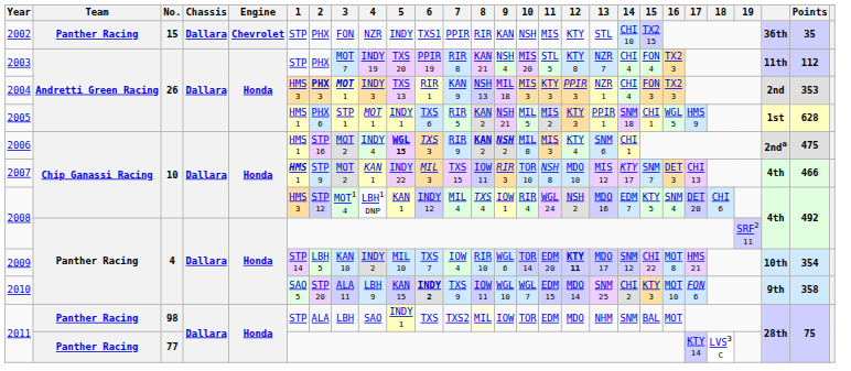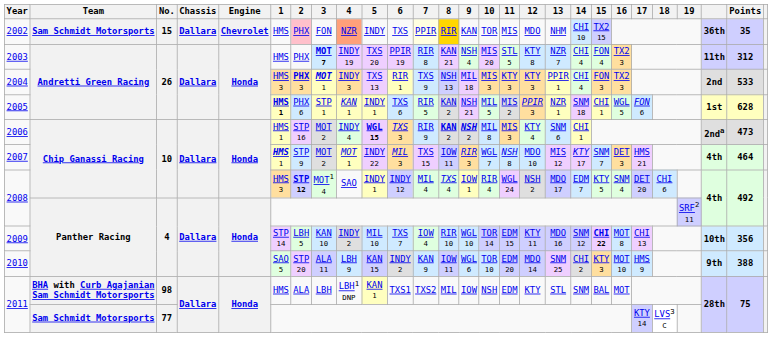 <table class="wikitable" style="text-align:center; font-size:85%">
 <tr>
 <th scope="col">Year</th>
 <th scope="col">Team</th>
 <th scope="col">No.</th>
 <th scope="col">Chassis</th>
 <th scope="col">Engine</th>
 <th scope="col">1</th>
 <th scope="col">2</th>
 <th scope="col">3</th>
 <th scope="col">4</th>
 <th scope="col">5</th>
 <th scope="col">6</th>
 <th scope="col">7</th>
 <th scope="col">8</th>
 <th scope="col">9</th>
 <th scope="col">10</th>
 <th scope="col">11</th>
 <th scope="col">12</th>
 <th scope="col">13</th>
 <th scope="col">14</th>
 <th scope="col">15</th>
 <th scope="col">16</th>
 <th scope="col">17</th>
 <th scope="col">18</th>
 <th scope="col">19</th>
 <th scope="col"></th>
 <th scope="col">Points</th>
 <th scope="col"></th>
 </tr>
 <tr>
 <td><a href='#'>2002</a></td>
-<th nowrap><a href='#'>Panther Racing</a></th>
+<th nowrap><a href='#'>Sam Schmidt Motorsports</a></th>
 <th>15</th>
 <th><a href='#'>Dallara</a></th>
 <th><a href='#'>Chevrolet</a></th>
-<td><a href='#'>STP</a></td>
-<td><a href='#'>PHX</a></td>
+<td><a href='#'>HMS</a></td>
+<td style="background: pink;"><a href='#'>PHX</a></td>
 <td><a href='#'>FON</a></td>
-<td><a href='#'>NZR</a></td>
+<td style="background: lightsalmon;"><a href='#'>NZR</a></td>
 <td><a href='#'>INDY</a></td>
-<td><a href='#'>TXS1</a></td>
-<td><a href='#'>PPIR</a></td>
-<td><a href='#'>RIR</a></td>
+<td><a href='#'>TXS</a></td>
+<td style="background: lightyellow;"><a href='#'>PPIR</a></td>
+<td style="background: gold;"><a href='#'>RIR</a></td>
 <td><a href='#'>KAN</a></td>
-<td><a href='#'>NSH</a></td>
+<td><a href='#'>TOR</a></td>
 <td><a href='#'>MIS</a></td>
-<td><a href='#'>KTY</a></td>
-<td><a href='#'>STL</a></td>
+<td><a href='#'>MDO</a></td>
+<td><a href='#'>NHM</a></td>
 <td style="background:#cfeaff;"><a href='#'>CHI</a><br><small>10</small></td>
 <td style="background:#cfcfff;"><a href='#'>TX2</a><br><small>15</small></td>
 <td colspan=4></td>
 <td style="background:#cfcfff;"><strong>36th</strong></td>
 <td style="background:#cfcfff;"><strong>35</strong></td>
 <th scope="row"></th>
 </tr>
 <tr>
 <td><a href='#'>2003</a></td>
 <th rowspan=3 nowrap><a href='#'>Andretti Green Racing</a></th>
 <th rowspan=3>26</th>
 <th rowspan=3><a href='#'>Dallara</a></th>
 <th rowspan=3><a href='#'>Honda</a></th>
-<td><a href='#'>STP</a></td>
+<td><a href='#'>HMS</a></td>
 <td><a href='#'>PHX</a></td>
-<td style="background:#cfeaff;"><a href='#'>MOT</a><br><small>7</small></td>
+<td style="background:#cfeaff;"><strong><a href='#'>MOT</a><br><small>7</small></strong></td>
 <td style="background:#efcfff;"><a href='#'>INDY</a><br><small>19</small></td>
 <td style="background:#efcfff;"><a href='#'>TXS</a><br><small>20</small></td>
 <td style="background:#efcfff;"><a href='#'>PPIR</a><br><small>19</small></td>
 <td style="background:#cfeaff;"><a href='#'>RIR</a><br><small>8</small></td>
 <td style="background:#efcfff;"><a href='#'>KAN</a><br><small>21</small></td>
 <td style="background:#dfffdf;"><a href='#'>NSH</a><br><small>4</small></td>
 <td style="background:#efcfff;"><a href='#'>MIS</a><br><small>20</small></td>
 <td style="background:#dfffdf;"><a href='#'>STL</a><br><small>5</small></td>
 <td style="background:#cfeaff;"><a href='#'>KTY</a><br><small>8</small></td>
 <td style="background:#cfeaff;"><a href='#'>NZR</a><br><small>7</small></td>
 <td style="background:#dfffdf;"><a href='#'>CHI</a><br><small>4</small></td>
 <td style="background:#dfffdf;"><a href='#'>FON</a><br><small>4</small></td>
 <td style="background:#ffdf9f;"><a href='#'>TX2</a><br><small>3</small></td>
 <td colspan=3></td>
 <td style="background:#cfcfff;"><strong>11th</strong></td>
-<td style="background:#cfcfff;"><strong>112</strong></td>
+<td style="background:#cfcfff;"><strong>312</strong></td>
 <th scope="row"></th>
 </tr>
 <tr>
 <td><a href='#'>2004</a></td>
 <td style="background:#ffdf9f;"><a href='#'>HMS</a><br><small>3</small></td>
 <td style="background:#ffdf9f;"><strong><a href='#'>PHX</a></strong><br><small>3</small></td>
 <td style="background:#ffffbf;"><strong><em><a href='#'>MOT</a></em></strong><br><small>1</small></td>
 <td style="background:#ffdf9f;"><a href='#'>INDY</a><br><small>3</small></td>
 <td style="background:#efcfff;"><a href='#'>TXS</a><br><small>13</small></td>
 <td style="background:#ffffbf;"><a href='#'>RIR</a><br><small>1</small></td>
-<td style="background:#cfeaff;"><a href='#'>KAN</a><br><small>9</small></td>
+<td style="background:#cfeaff;"><a href='#'>TXS</a><br><small>9</small></td>
 <td style="background:#cfcfff;"><a href='#'>NSH</a><br><small>13</small></td>
 <td style="background:#efcfff;"><a href='#'>MIL</a><br><small>18</small></td>
 <td style="background:#ffdf9f;"><a href='#'>MIS</a><br><small>3</small></td>
 <td style="background:#ffdf9f;"><a href='#'>KTY</a><br><small>3</small></td>
-<td style="background:#ffdf9f;"><em><a href='#'>PPIR</a></em><br><small>3</small></td>
-<td style="background:#ffffbf;"><a href='#'>NZR</a><br><small>1</small></td>
+<td style="background:#ffdf9f;"><a href='#'>KTY</a><br><small>3</small></td>
+<td style="background:#ffffbf;"><a href='#'>PPIR</a><br><small>1</small></td>
 <td style="background:#dfffdf;"><a href='#'>CHI</a><br><small>4</small></td>
 <td style="background:#ffdf9f;"><a href='#'>FON</a><br><small>3</small></td>
 <td style="background:#ffdf9f;"><a href='#'>TX2</a><br><small>3</small></td>
 <td colspan=3></td>
 <td style="background:#dfdfdf;"><strong>2nd</strong></td>
-<td style="background:#dfdfdf;"><strong>353</strong></td>
+<td style="background:#dfdfdf;"><strong>533</strong></td>
 <th scope="row"></th>
 </tr>
 <tr>
 <td><a href='#'>2005</a></td>
-<td style="background:#ffffbf;"><a href='#'>HMS</a><br><small>1</small></td>
+<td style="background:#ffffbf;"><strong><a href='#'>HMS</a><br><small>1</small></strong></td>
 <td style="background:#cfeaff;"><a href='#'>PHX</a><br><small>6</small></td>
 <td style="background:#ffffbf;"><a href='#'>STP</a><br><small>1</small></td>
-<td style="background:#ffffbf;"><em><a href='#'>MOT</a></em><br><small>1</small></td>
+<td style="background:#ffffbf;"><em><a href='#'>KAN</a></em><br><small>1</small></td>
 <td style="background:#ffffbf;"><a href='#'>INDY</a><br><small>1</small></td>
 <td style="background:#cfeaff;"><a href='#'>TXS</a><br><small>6</small></td>
 <td style="background:#dfffdf;"><a href='#'>RIR</a><br><small>5</small></td>
 <td style="background:#dfdfdf;"><a href='#'>KAN</a><br><small>2</small></td>
 <td style="background:#efcfff;"><a href='#'>NSH</a><br><small>21</small></td>
 <td style="background:#dfffdf;"><a href='#'>MIL</a><br><small>5</small></td>
 <td style="background:#dfdfdf;"><a href='#'>MIS</a><br><small>2</small></td>
-<td style="background:#ffdf9f;"><a href='#'>KTY</a><br><small>3</small></td>
-<td style="background:#ffffbf;"><a href='#'>PPIR</a><br><small>1</small></td>
+<td style="background:#ffdf9f;"><em><a href='#'>PPIR</a></em><br><small>3</small></td>
+<td style="background:#ffffbf;"><a href='#'>NZR</a><br><small>1</small></td>
 <td style="background:#efcfff;"><a href='#'>SNM</a><br><small>18</small></td>
 <td style="background:#ffffbf;"><a href='#'>CHI</a><br><small>1</small></td>
 <td style="background:#dfffdf;"><a href='#'>WGL</a><br><small>5</small></td>
-<td style="background:#cfeaff;"><a href='#'>HMS</a><br><small>9</small></td>
+<td style="background:#cfeaff;"><em><a href='#'>FON</a></em><br><small>6</small></td>
 <td colspan=2></td>
 <td style="background:#ffffbf;"><strong>1st</strong></td>
 <td style="background:#ffffbf;"><strong>628</strong></td>
 <th scope="row"></th>
 </tr>
 <tr>
 <td><a href='#'>2006</a></td>
 <th rowspan=3 nowrap><a href='#'>Chip Ganassi Racing</a></th>
 <th rowspan=3>10</th>
 <th rowspan=3><a href='#'>Dallara</a></th>
 <th rowspan=3><a href='#'>Honda</a></th>
 <td style="background:#ffffbf;"><a href='#'>HMS</a><br><small>1</small></td>
 <td style="background:#efcfff;"><a href='#'>STP</a><br><small>16</small></td>
 <td style="background:#dfdfdf;"><a href='#'>MOT</a><br><small>2</small></td>
 <td style="background:#dfffdf;"><a href='#'>INDY</a><br><small>4</small></td>
 <td style="background:#efcfff;"><strong><a href='#'>WGL</a><br><small>15</small></strong></td>
 <td style="background:#ffdf9f;"><em><a href='#'>TXS</a></em><br><small>3</small></td>
 <td style="background:#cfeaff;"><a href='#'>RIR</a><br><small>9</small></td>
 <td style="background:#dfdfdf;"><strong><a href='#'>KAN</a></strong><br><small>2</small></td>
 <td style="background:#dfdfdf;"><strong><em><a href='#'>NSH</a></em></strong><br><small>2</small></td>
 <td style="background:#cfeaff;"><a href='#'>MIL</a><br><small>8</small></td>
 <td style="background:#ffdf9f;"><a href='#'>MIS</a><br><small>3</small></td>
 <td style="background:#dfffdf;"><a href='#'>KTY</a><br><small>4</small></td>
 <td style="background:#cfeaff;"><a href='#'>SNM</a><br><small>6</small></td>
 <td style="background:#ffffbf;"><a href='#'>CHI</a><br><small>1</small></td>
 <td colspan=5></td>
 <td style="background:#dfdfdf;"><strong>2nd<sup>a</sup></strong></td>
-<td style="background:#dfdfdf;"><strong>475</strong></td>
+<td style="background:#dfdfdf;"><strong>473</strong></td>
 <th scope="row"></th>
 </tr>
 <tr>
 <td><a href='#'>2007</a></td>
 <td style="background:#ffffbf;"><strong><em><a href='#'>HMS</a></em></strong><br><small>1</small></td>
 <td style="background:#cfeaff;"><a href='#'>STP</a><br><small>9</small></td>
 <td style="background:#dfdfdf;"><a href='#'>MOT</a><br><small>2</small></td>
-<td style="background:#ffffbf;"><em><a href='#'>KAN</a></em><br><small>1</small></td>
+<td style="background:#ffffbf;"><em><a href='#'>MOT</a></em><br><small>1</small></td>
 <td style="background:#efcfff;"><a href='#'>INDY</a><br><small>22</small></td>
 <td style="background:#ffdf9f;"><em><a href='#'>MIL</a></em><br><small>3</small></td>
 <td style="background:#efcfff;"><a href='#'>TXS</a><br><small>15</small></td>
 <td style="background:#cfcfff;"><a href='#'>IOW</a><br><small>11</small></td>
 <td style="background:#ffdf9f;"><em><a href='#'>RIR</a></em><br><small>3</small></td>
-<td style="background:#cfeaff;"><a href='#'>TOR</a><br><small>10</small></td>
+<td style="background:#cfeaff;"><a href='#'>WGL</a><br><small>7</small></td>
 <td style="background:#cfeaff;"><em><a href='#'>NSH</a></em><br><small>8</small></td>
 <td style="background:#cfeaff;"><a href='#'>MDO</a><br><small>10</small></td>
 <td style="background:#efcfff;"><a href='#'>MIS</a><br><small>12</small></td>
 <td style="background:#efcfff;"><em><a href='#'>KTY</a></em><br><small>17</small></td>
 <td style="background:#cfeaff;"><a href='#'>SNM</a><br><small>7</small></td>
 <td style="background:#ffdf9f;"><a href='#'>DET</a><br><small>3</small></td>
-<td style="background:#efcfff;"><a href='#'>CHI</a><br><small>13</small></td>
+<td style="background:#efcfff;"><a href='#'>HMS</a><br><small>21</small></td>
 <td colspan=2></td>
 <td style="background:#dfffdf;"><strong>4th</strong></td>
-<td style="background:#dfffdf;"><strong>466</strong></td>
+<td style="background:#dfffdf;"><strong>464</strong></td>
 <th scope="row"></th>
 </tr>
 <tr>
 <td rowspan=2><a href='#'>2008</a></td>
 <td style="background:#ffdf9f;"><a href='#'>HMS</a><br><small>3</small></td>
-<td style="background:#cfcfff;"><a href='#'>STP</a><br><small>12</small></td>
+<td style="background:#cfcfff;"><strong><a href='#'>STP</a><br><small>12</small></strong></td>
 <td style="background:#dfffdf;"><a href='#'>MOT</a><sup>1</sup><br><small>4</small></td>
-<td><a href='#'>LBH</a><sup>1</sup><br><small>DNP</small></td>
-<td style="background:#ffffbf;"><a href='#'>KAN</a><br><small>1</small></td>
+<td><a href='#'>SAO</a></td>
+<td style="background:#ffffbf;"><a href='#'>INDY</a><br><small>1</small></td>
 <td style="background:#cfcfff;"><a href='#'>INDY</a><br><small>12</small></td>
 <td style="background:#dfffdf;"><a href='#'>MIL</a><br><small>4</small></td>
 <td style="background:#dfffdf;"><em><a href='#'>TXS</a></em><br><small>4</small></td>
 <td style="background:#ffffbf;"><a href='#'>IOW</a><br><small>1</small></td>
 <td style="background:#dfffdf;"><a href='#'>RIR</a><br><small>4</small></td>
 <td style="background:#efcfff;"><a href='#'>WGL</a><br><small>24</small></td>
 <td style="background:#dfdfdf;"><a href='#'>NSH</a><br><small>2</small></td>
-<td style="background:#cfcfff;"><a href='#'>MDO</a><br><small>16</small></td>
+<td style="background:#cfcfff;"><a href='#'>MDO</a><br><small>17</small></td>
 <td style="background:#cfeaff;"><a href='#'>EDM</a><br><small>7</small></td>
 <td style="background:#dfffdf;"><a href='#'>KTY</a><br><small>5</small></td>
 <td style="background:#dfffdf;"><a href='#'>SNM</a><br><small>4</small></td>
 <td style="background:#cfcfff;"><a href='#'>DET</a><br><small>20</small></td>
 <td style="background:#cfeaff;"><a href='#'>CHI</a><br><small>6</small></td>
 <td></td>
 <td rowspan="2" style="background:#dfffdf;"><strong>4th</strong></td>
 <td rowspan="2" style="background:#dfffdf;"><strong>492</strong></td>
 <th rowspan="2" scope="row"></th>
 </tr>
 <tr>
 <th rowspan=3 nowrap>Panther Racing</th>
 <th rowspan=3>4</th>
 <th rowspan=3><a href='#'>Dallara</a></th>
 <th rowspan=3><a href='#'>Honda</a></th>
 <td colspan=18></td>
 <td style="background:#cfcfff;"><a href='#'>SRF</a><sup>2</sup><br><small>11</small></td>
 </tr>
 <tr>
 <td><a href='#'>2009</a></td>
 <td style="background:#efcfff;"><a href='#'>STP</a><br><small>14</small></td>
 <td style="background:#dfffdf;"><a href='#'>LBH</a><br><small>5</small></td>
 <td style="background:#cfeaff;"><a href='#'>KAN</a><br><small>10</small></td>
 <td style="background:#dfdfdf;"><a href='#'>INDY</a><br><small>2</small></td>
 <td style="background:#cfeaff;"><a href='#'>MIL</a><br><small>10</small></td>
 <td style="background:#cfeaff;"><a href='#'>TXS</a><br><small>7</small></td>
 <td style="background:#dfffdf;"><a href='#'>IOW</a><br><small>4</small></td>
 <td style="background:#cfeaff;"><a href='#'>RIR</a><br><small>10</small></td>
-<td style="background:#cfeaff;"><a href='#'>WGL</a><br><small>6</small></td>
+<td style="background:#cfeaff;"><a href='#'>WGL</a><br><small>10</small></td>
 <td style="background:#cfcfff;"><a href='#'>TOR</a><br><small>14</small></td>
-<td style="background:#cfcfff;"><a href='#'>EDM</a><br><small>20</small></td>
-<td style="background:#cfcfff;"><strong><a href='#'>KTY</a><br><small>11</small></strong></td>
-<td style="background:#cfcfff;"><a href='#'>MDO</a><br><small>17</small></td>
+<td style="background:#cfcfff;"><a href='#'>EDM</a><br><small>15</small></td>
+<td style="background:#cfcfff;"><a href='#'>KTY</a><br><small>11</small></td>
+<td style="background:#cfcfff;"><a href='#'>MDO</a><br><small>16</small></td>
 <td style="background:#cfcfff;"><a href='#'>SNM</a><br><small>12</small></td>
-<td style="background:#efcfff;"><a href='#'>CHI</a><br><small>22</small></td>
+<td style="background:#efcfff;"><strong><a href='#'>CHI</a><br><small>22</small></strong></td>
 <td style="background:#cfeaff;"><a href='#'>MOT</a><br><small>8</small></td>
-<td style="background:#efcfff;"><a href='#'>HMS</a><br><small>21</small></td>
+<td style="background:#efcfff;"><a href='#'>CHI</a><br><small>13</small></td>
 <td colspan=2></td>
 <td style="background:#cfeaff;"><strong>10th</strong></td>
-<td style="background:#cfeaff;"><strong>354</strong></td>
+<td style="background:#cfeaff;"><strong>356</strong></td>
 <th scope="row"></th>
 </tr>
 <tr>
 <td><a href='#'>2010</a></td>
 <td style="background:#dfffdf;"><a href='#'>SAO</a><br><small>5</small></td>
 <td style="background:#efcfff;"><a href='#'>STP</a><br><small>20</small></td>
 <td style="background:#cfcfff;"><a href='#'>ALA</a><br><small>11</small></td>
 <td style="background:#cfeaff;"><a href='#'>LBH</a><br><small>9</small></td>
 <td style="background:#cfcfff;"><a href='#'>KAN</a><br><small>15</small></td>
-<td style="background:#dfdfdf;"><strong><a href='#'>INDY</a><br><small>2</small></strong></td>
-<td style="background:#cfeaff;"><a href='#'>TXS</a><br><small>9</small></td>
+<td style="background:#dfdfdf;"><a href='#'>INDY</a><br><small>2</small></td>
+<td style="background:#cfeaff;"><a href='#'>KAN</a><br><small>9</small></td>
 <td style="background:#cfcfff;"><a href='#'>IOW</a><br><small>11</small></td>
-<td style="background:#cfeaff;"><a href='#'>WGL</a><br><small>10</small></td>
-<td style="background:#cfeaff;"><a href='#'>WGL</a><br><small>7</small></td>
-<td style="background:#cfcfff;"><a href='#'>EDM</a><br><small>15</small></td>
+<td style="background:#cfeaff;"><a href='#'>WGL</a><br><small>6</small></td>
+<td style="background:#cfeaff;"><a href='#'>TOR</a><br><small>10</small></td>
+<td style="background:#cfcfff;"><a href='#'>EDM</a><br><small>20</small></td>
 <td style="background:#cfcfff;"><a href='#'>MDO</a><br><small>14</small></td>
 <td style="background:#efcfff;"><a href='#'>SNM</a><br><small>25</small></td>
 <td style="background:#dfdfdf;"><a href='#'>CHI</a><br><small>2</small></td>
 <td style="background:#ffdf9f;"><a href='#'>KTY</a><br><small>3</small></td>
 <td style="background:#cfeaff;"><a href='#'>MOT</a><br><small>10</small></td>
-<td style="background:#cfeaff;"><em><a href='#'>FON</a></em><br><small>6</small></td>
+<td style="background:#cfeaff;"><a href='#'>HMS</a><br><small>9</small></td>
 <td colspan=2></td>
 <td style="background:#cfeaff;"><strong>9th</strong></td>
-<td style="background:#cfeaff;"><strong>358</strong></td>
+<td style="background:#cfeaff;"><strong>388</strong></td>
 <th scope="row"></th>
 </tr>
 <tr>
 <td rowspan=2><a href='#'>2011</a></td>
-<th nowrap><a href='#'>Panther Racing</a></th>
+<th nowrap><a href='#'>BHA</a> with <a href='#'>Curb Agajanian</a><br><a href='#'>Sam Schmidt Motorsports</a></th>
 <th>98</th>
 <th rowspan=2><a href='#'>Dallara</a></th>
 <th rowspan=2><a href='#'>Honda</a></th>
-<td><a href='#'>STP</a></td>
+<td><a href='#'>HMS</a></td>
 <td><a href='#'>ALA</a></td>
 <td><a href='#'>LBH</a></td>
-<td><a href='#'>SAO</a></td>
-<td style="background:#ffffbf;"><a href='#'>INDY</a><br><small>1</small></td>
-<td><a href='#'>TXS</a></td>
+<td><a href='#'>LBH</a><sup>1</sup><br><small>DNP</small></td>
+<td style="background:#ffffbf;"><a href='#'>KAN</a><br><small>1</small></td>
+<td><a href='#'>TXS1</a></td>
 <td><a href='#'>TXS2</a></td>
-<td style="background: lightyellow;"><a href='#'>MIL</a></td>
+<td><a href='#'>MIL</a></td>
 <td><a href='#'>IOW</a></td>
-<td><a href='#'>TOR</a></td>
+<td><a href='#'>NSH</a></td>
 <td><a href='#'>EDM</a></td>
-<td><a href='#'>MDO</a></td>
-<td><a href='#'>NHM</a></td>
+<td><a href='#'>KTY</a></td>
+<td><a href='#'>STL</a></td>
 <td><a href='#'>SNM</a></td>
 <td><a href='#'>BAL</a></td>
 <td><a href='#'>MOT</a></td>
 <td colspan=3></td>
 <td rowspan="2" style="background:#cfcfff;"><strong>28th</strong></td>
 <td rowspan="2" style="background:#cfcfff;"><strong>75</strong></td>
 <th rowspan="2" scope="row"></th>
 </tr>
 <tr>
-<th nowrap><a href='#'>Panther Racing</a></th>
+<th nowrap><a href='#'>Sam Schmidt Motorsports</a></th>
 <th>77</th>
 <td colspan=16></td>
 <td style="background:#cfcfff;"><a href='#'>KTY</a><br><small>14</small></td>
 <td style="background:#FFFFFF;"><a href='#'>LVS</a><sup>3</sup><br><small>C</small></td>
 <td></td>
 </tr>
 </table>
